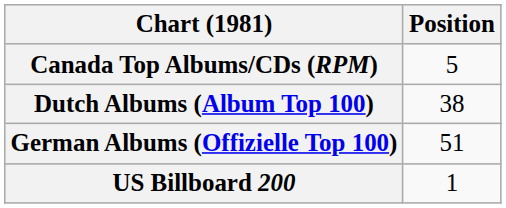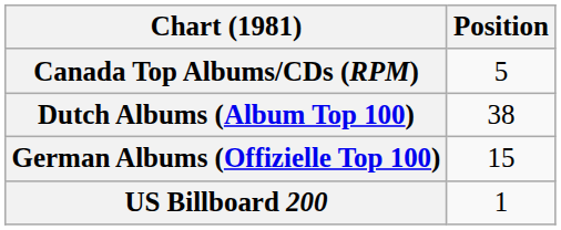 <table class="wikitable sortable plainrowheaders">
 <tr>
 <th scope="col">Chart (1981)</th>
 <th scope="col">Position</th>
 </tr>
 <tr>
 <th scope="row">Canada Top Albums/CDs (<em>RPM</em>)</th>
 <td style="text-align:center;">5</td>
 </tr>
 <tr>
 <th scope="row">Dutch Albums (<a href='#'>Album Top 100</a>)</th>
 <td style="text-align:center;">38</td>
 </tr>
 <tr>
 <th scope="row">German Albums (<a href='#'>Offizielle Top 100</a>)</th>
-<td style="text-align:center;">51</td>
+<td style="text-align:center;">15</td>
 </tr>
 <tr>
 <th scope="row">US Billboard<em> 200</th>
 <td style="text-align:center;">1</td>
 </tr>
 </table>
